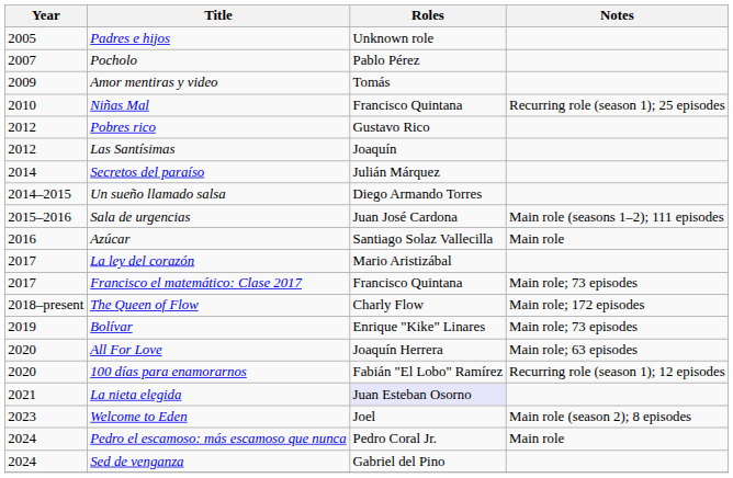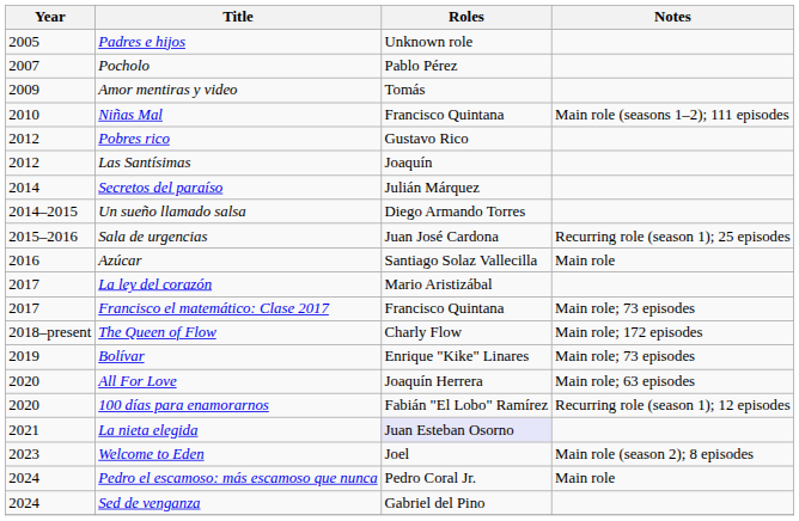 <table class="wikitable sortable">
 <tr>
 <th>Year</th>
 <th>Title</th>
 <th>Roles</th>
 <th>Notes</th>
 </tr>
 <tr>
 <td>2005</td>
 <td><em><a href='#'>Padres e hijos</a></em></td>
 <td>Unknown role</td>
 <td></td>
 </tr>
 <tr>
 <td>2007</td>
 <td><em>Pocholo</em></td>
 <td>Pablo Pérez</td>
 <td></td>
 </tr>
 <tr>
 <td>2009</td>
 <td><em>Amor mentiras y video</em></td>
 <td>Tomás</td>
 <td></td>
 </tr>
 <tr>
 <td>2010</td>
 <td><em><a href='#'>Niñas Mal</a></em></td>
 <td>Francisco Quintana</td>
-<td>Recurring role (season 1); 25 episodes</td>
+<td>Main role (seasons 1–2); 111 episodes</td>
 </tr>
 <tr>
 <td>2012</td>
 <td><em><a href='#'>Pobres rico</a></em></td>
 <td>Gustavo Rico</td>
 <td></td>
 </tr>
 <tr>
 <td>2012</td>
 <td><em>Las Santísimas</em></td>
 <td>Joaquín</td>
 <td></td>
 </tr>
 <tr>
 <td>2014</td>
 <td><em><a href='#'>Secretos del paraíso</a></em></td>
 <td>Julián Márquez</td>
 <td></td>
 </tr>
 <tr>
 <td>2014–2015</td>
 <td><em>Un sueño llamado salsa</em></td>
 <td>Diego Armando Torres</td>
 <td></td>
 </tr>
 <tr>
 <td>2015–2016</td>
 <td><em>Sala de urgencias</em></td>
 <td>Juan José Cardona</td>
-<td>Main role (seasons 1–2); 111 episodes</td>
+<td>Recurring role (season 1); 25 episodes</td>
 </tr>
 <tr>
 <td>2016</td>
 <td><em>Azúcar</em></td>
 <td>Santiago Solaz Vallecilla</td>
 <td>Main role</td>
 </tr>
 <tr>
 <td>2017</td>
 <td><em><a href='#'>La ley del corazón</a></em></td>
 <td>Mario Aristizábal</td>
 <td></td>
 </tr>
 <tr>
 <td>2017</td>
 <td><em><a href='#'>Francisco el matemático: Clase 2017</a></em></td>
 <td>Francisco Quintana</td>
 <td>Main role; 73 episodes</td>
 </tr>
 <tr>
 <td>2018–present</td>
 <td><em><a href='#'>The Queen of Flow</a></em></td>
 <td>Charly Flow</td>
 <td>Main role; 172 episodes</td>
 </tr>
 <tr>
 <td>2019</td>
 <td><em><a href='#'>Bolívar</a></em></td>
 <td>Enrique "Kike" Linares</td>
 <td>Main role; 73 episodes</td>
 </tr>
 <tr>
 <td>2020</td>
 <td><em><a href='#'>All For Love</a></em></td>
 <td>Joaquín Herrera</td>
 <td>Main role; 63 episodes</td>
 </tr>
 <tr>
 <td>2020</td>
 <td><em><a href='#'>100 días para enamorarnos</a></em></td>
 <td>Fabián "El Lobo" Ramírez</td>
 <td>Recurring role (season 1); 12 episodes</td>
 </tr>
 <tr>
 <td>2021</td>
 <td><em><a href='#'>La nieta elegida</a></em></td>
 <td style="background: lavender;">Juan Esteban Osorno</td>
 <td></td>
 </tr>
 <tr>
 <td>2023</td>
 <td><em><a href='#'>Welcome to Eden</a></em></td>
 <td>Joel</td>
 <td>Main role (season 2); 8 episodes</td>
 </tr>
 <tr>
 <td>2024</td>
 <td><em><a href='#'>Pedro el escamoso: más escamoso que nunca</a></em></td>
 <td>Pedro Coral Jr.</td>
 <td>Main role</td>
 </tr>
 <tr>
 <td>2024</td>
 <td><em><a href='#'>Sed de venganza</a></em></td>
 <td>Gabriel del Pino</td>
 <td></td>
 </tr>
 <tr>
 </tr>
 </table>
